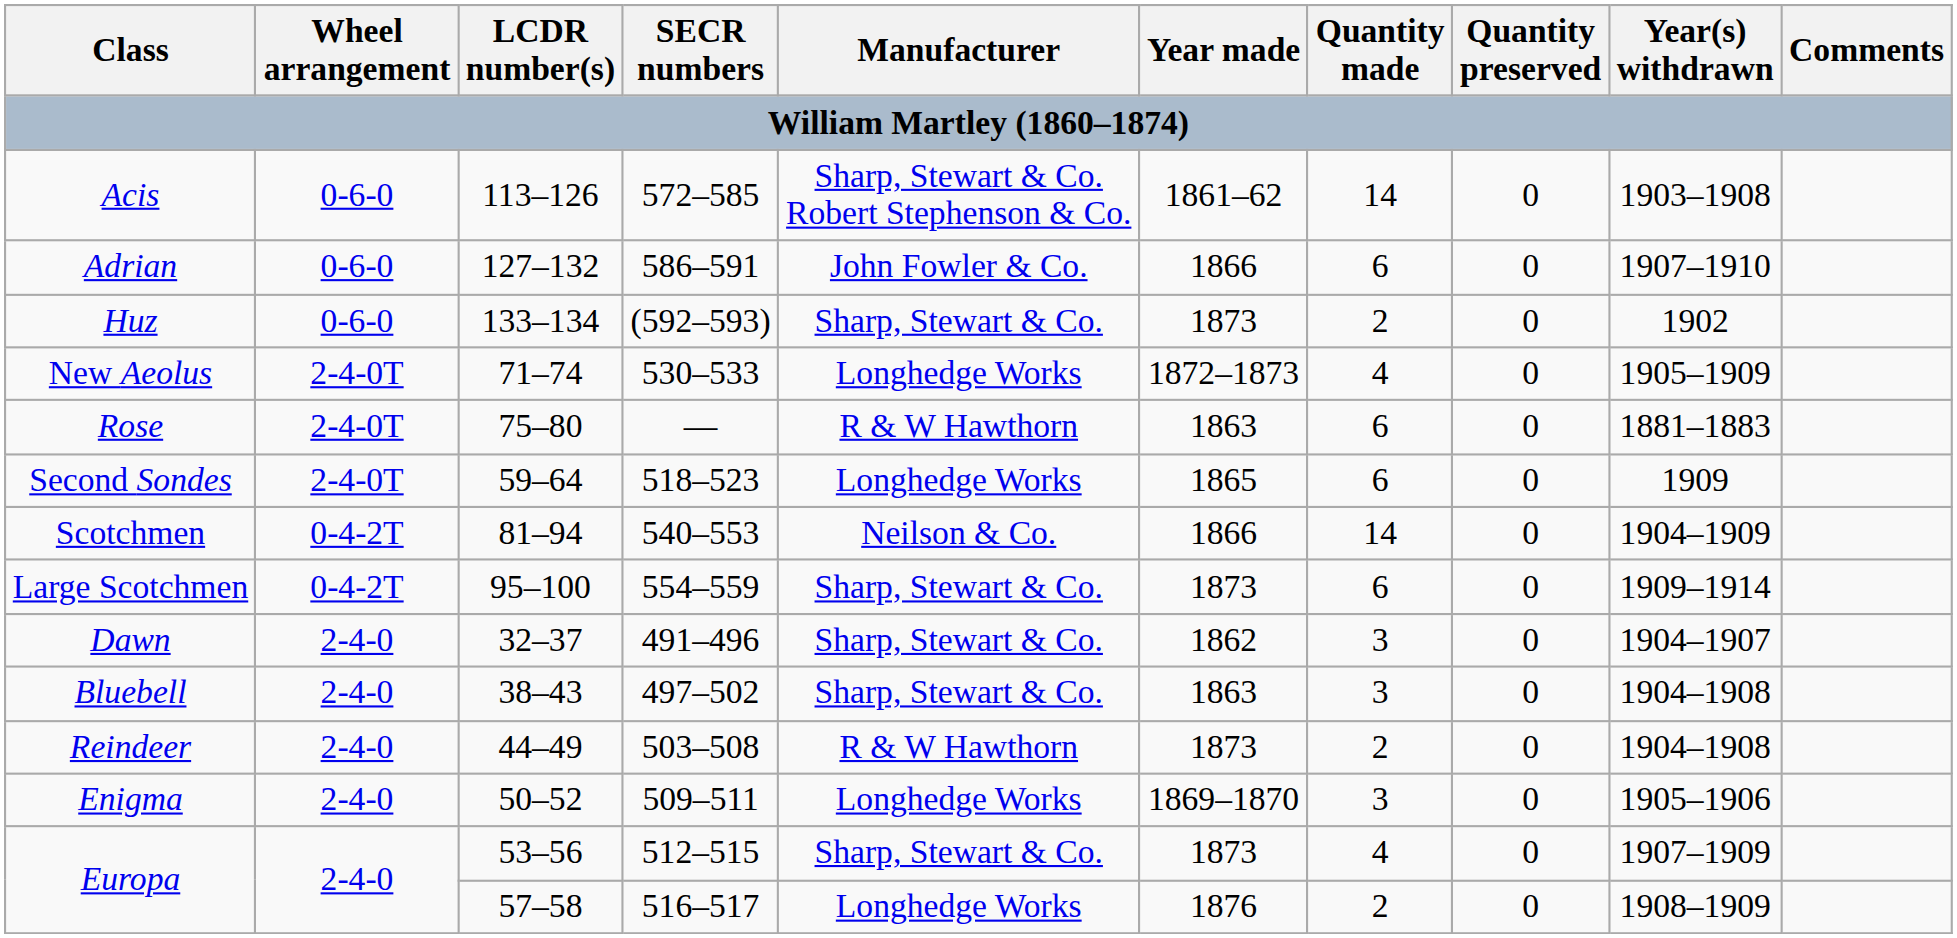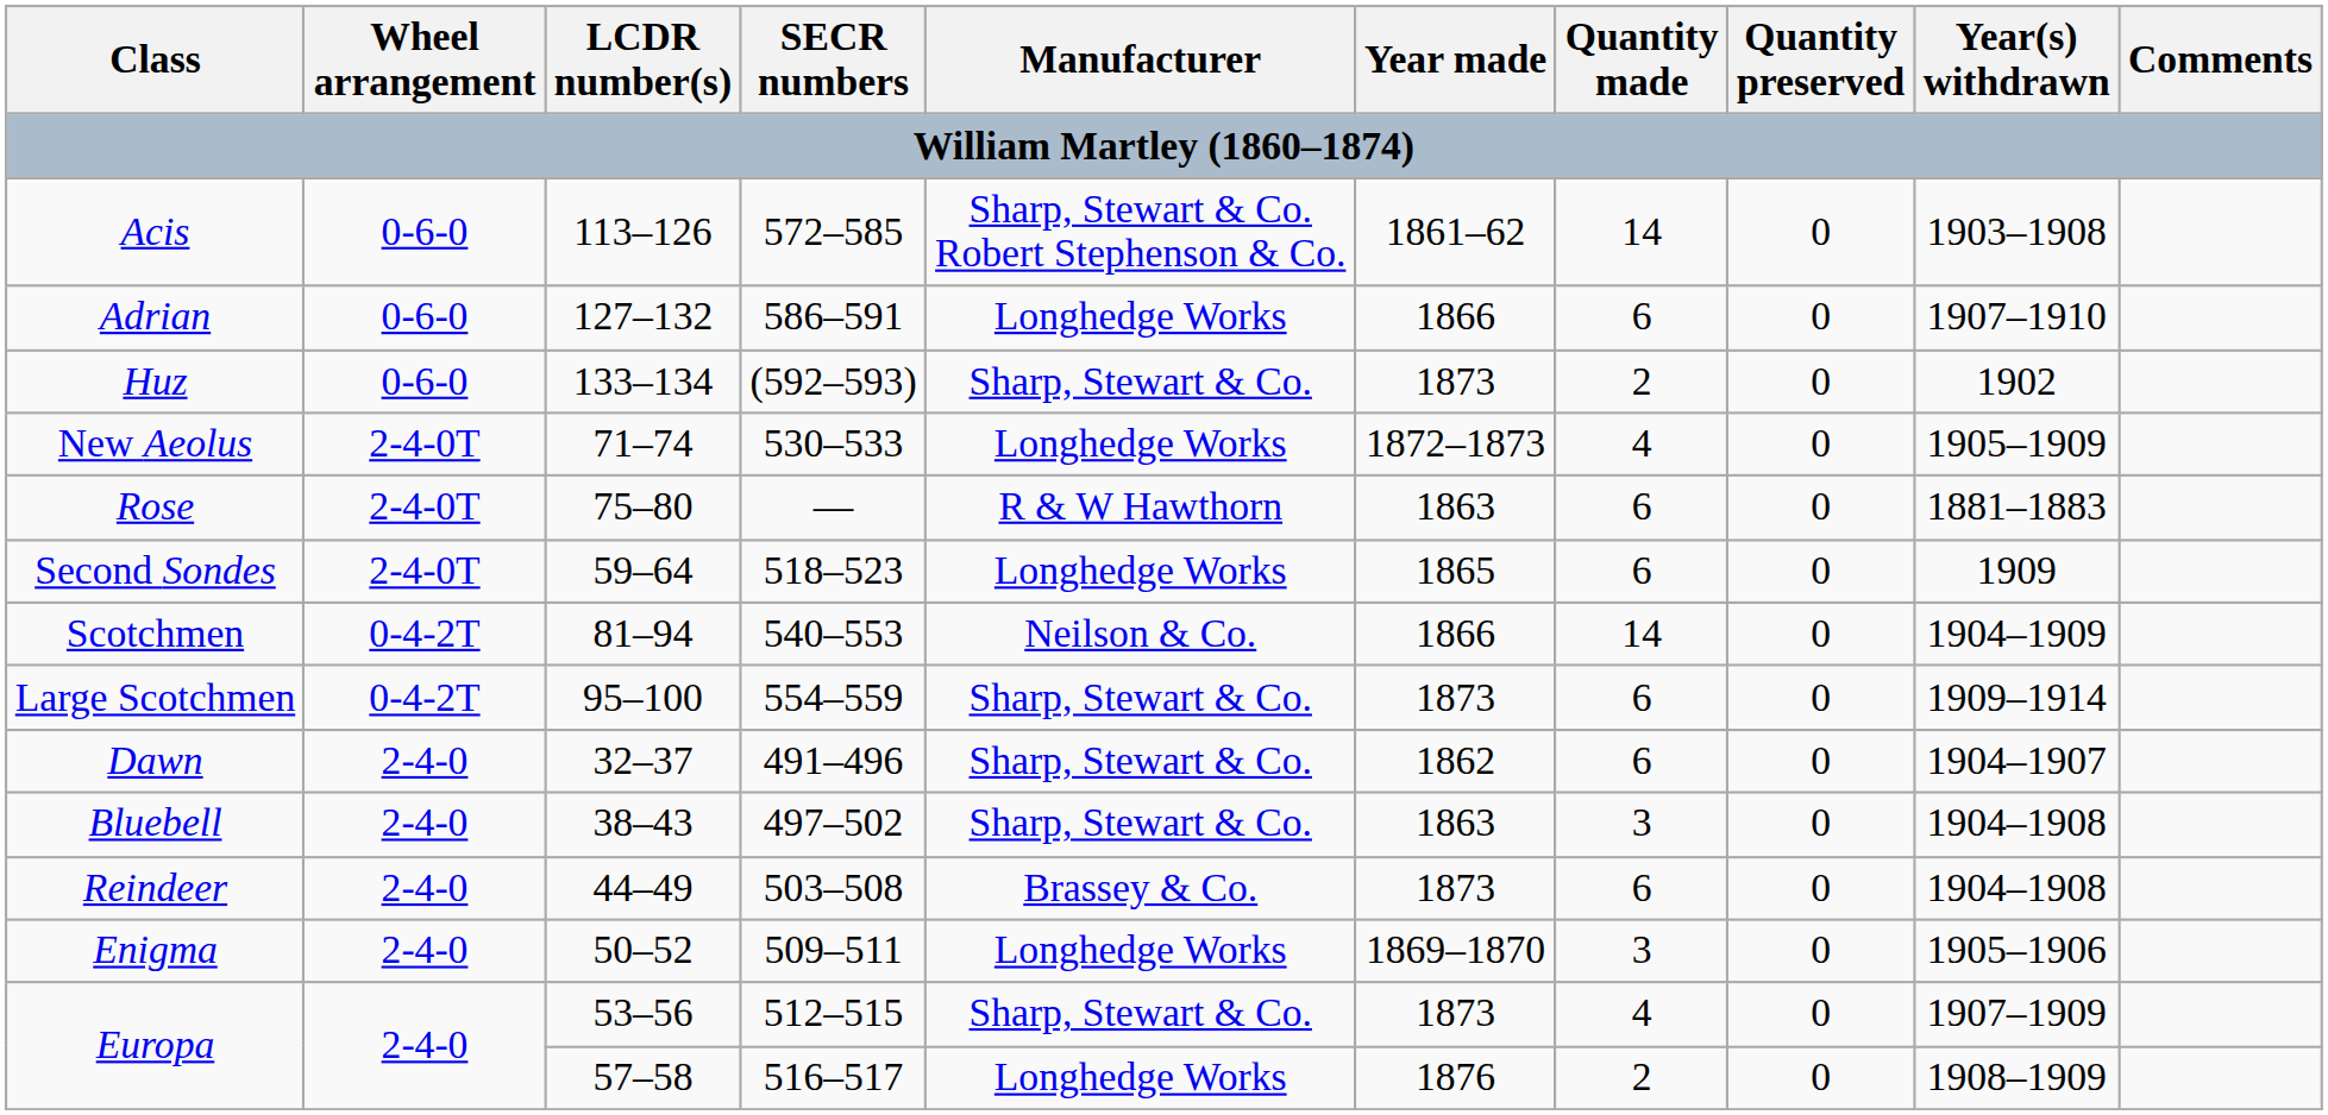 <table class="wikitable" style="text-align:center">
 <tr>
 <th>Class</th>
 <th>Wheel<br>arrangement</th>
 <th>LCDR<br>number(s)</th>
 <th>SECR<br>numbers</th>
 <th>Manufacturer</th>
 <th>Year made</th>
 <th>Quantity<br>made</th>
 <th>Quantity<br>preserved</th>
 <th>Year(s)<br>withdrawn</th>
 <th>Comments</th>
 </tr>
 <tr style="Background:#AABBCC; font-weight:bold">
 <td colspan=10>William Martley (1860–1874)</td>
 </tr>
 <tr>
 <td><a href='#'><em>Acis</em></a></td>
 <td><a href='#'>0-6-0</a></td>
 <td>113–126</td>
 <td>572–585</td>
 <td><a href='#'>Sharp, Stewart & Co.</a><br><a href='#'>Robert Stephenson & Co.</a></td>
 <td>1861–62</td>
 <td>14</td>
 <td>0</td>
 <td>1903–1908</td>
 <td style="text-align:left"></td>
 </tr>
 <tr>
 <td><a href='#'><em>Adrian</em></a></td>
 <td><a href='#'>0-6-0</a></td>
 <td>127–132</td>
 <td>586–591</td>
-<td><a href='#'>John Fowler & Co.</a></td>
+<td><a href='#'>Longhedge Works</a></td>
 <td>1866</td>
 <td>6</td>
 <td>0</td>
 <td>1907–1910</td>
 <td style="text-align:left"></td>
 </tr>
 <tr>
 <td><a href='#'><em>Huz</em></a></td>
 <td><a href='#'>0-6-0</a></td>
 <td>133–134</td>
 <td>(592–593)</td>
 <td><a href='#'>Sharp, Stewart & Co.</a></td>
 <td>1873</td>
 <td>2</td>
 <td>0</td>
 <td>1902</td>
 <td style="text-align:left"></td>
 </tr>
 <tr>
 <td><a href='#'>New <em>Aeolus</em></a></td>
 <td><a href='#'>2-4-0T</a></td>
 <td>71–74</td>
 <td>530–533</td>
 <td><a href='#'>Longhedge Works</a></td>
 <td>1872–1873</td>
 <td>4</td>
 <td>0</td>
 <td>1905–1909</td>
 <td style="text-align:left"></td>
 </tr>
 <tr>
 <td><a href='#'><em>Rose</em></a></td>
 <td><a href='#'>2-4-0T</a></td>
 <td>75–80</td>
 <td>—</td>
 <td><a href='#'>R & W Hawthorn</a></td>
 <td>1863</td>
 <td>6</td>
 <td>0</td>
 <td>1881–1883</td>
 <td style="text-align:left"></td>
 </tr>
 <tr>
 <td><a href='#'>Second <em>Sondes</em></a></td>
 <td><a href='#'>2-4-0T</a></td>
 <td>59–64</td>
 <td>518–523</td>
 <td><a href='#'>Longhedge Works</a></td>
 <td>1865</td>
 <td>6</td>
 <td>0</td>
 <td>1909</td>
 <td style="text-align:left"></td>
 </tr>
 <tr>
 <td><a href='#'>Scotchmen</a></td>
 <td><a href='#'>0-4-2T</a></td>
 <td>81–94</td>
 <td>540–553</td>
 <td><a href='#'>Neilson & Co.</a></td>
 <td>1866</td>
 <td>14</td>
 <td>0</td>
 <td>1904–1909</td>
 <td style="text-align:left"></td>
 </tr>
 <tr>
 <td><a href='#'>Large Scotchmen</a></td>
 <td><a href='#'>0-4-2T</a></td>
 <td>95–100</td>
 <td>554–559</td>
 <td><a href='#'>Sharp, Stewart & Co.</a></td>
 <td>1873</td>
 <td>6</td>
 <td>0</td>
 <td>1909–1914</td>
 <td style="text-align:left"></td>
 </tr>
 <tr>
 <td><a href='#'><em>Dawn</em></a></td>
 <td><a href='#'>2-4-0</a></td>
 <td>32–37</td>
 <td>491–496</td>
 <td><a href='#'>Sharp, Stewart & Co.</a></td>
 <td>1862</td>
-<td>3</td>
+<td>6</td>
 <td>0</td>
 <td>1904–1907</td>
 <td style="text-align:left"></td>
 </tr>
 <tr>
 <td><a href='#'><em>Bluebell</em></a></td>
 <td><a href='#'>2-4-0</a></td>
 <td>38–43</td>
 <td>497–502</td>
 <td><a href='#'>Sharp, Stewart & Co.</a></td>
 <td>1863</td>
 <td>3</td>
 <td>0</td>
 <td>1904–1908</td>
 <td style="text-align:left"></td>
 </tr>
 <tr>
 <td><a href='#'><em>Reindeer</em></a></td>
 <td><a href='#'>2-4-0</a></td>
 <td>44–49</td>
 <td>503–508</td>
-<td><a href='#'>R & W Hawthorn</a></td>
+<td><a href='#'>Brassey & Co.</a></td>
 <td>1873</td>
-<td>2</td>
+<td>6</td>
 <td>0</td>
 <td>1904–1908</td>
 <td style="text-align:left"></td>
 </tr>
 <tr>
 <td><a href='#'><em>Enigma</em></a></td>
 <td><a href='#'>2-4-0</a></td>
 <td>50–52</td>
 <td>509–511</td>
 <td><a href='#'>Longhedge Works</a></td>
 <td>1869–1870</td>
 <td>3</td>
 <td>0</td>
 <td>1905–1906</td>
 <td style="text-align:left"></td>
 </tr>
 <tr>
 <td rowspan=2><a href='#'><em>Europa</em></a></td>
 <td rowspan=2><a href='#'>2-4-0</a></td>
 <td>53–56</td>
 <td>512–515</td>
 <td><a href='#'>Sharp, Stewart & Co.</a></td>
 <td>1873</td>
 <td>4</td>
 <td>0</td>
 <td>1907–1909</td>
 <td style="text-align:left"></td>
 </tr>
 <tr>
 <td>57–58</td>
 <td>516–517</td>
 <td><a href='#'>Longhedge Works</a></td>
 <td>1876</td>
 <td>2</td>
 <td>0</td>
 <td>1908–1909</td>
 <td style="text-align:left"></td>
 </tr>
 </table>
